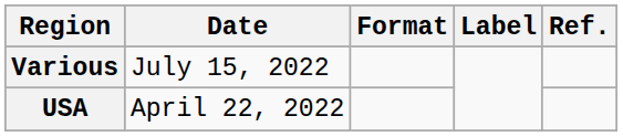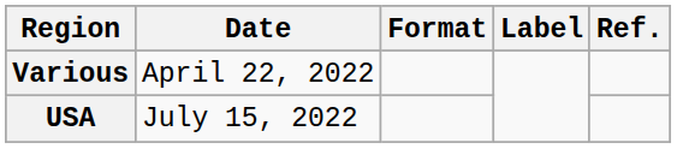 <table class="wikitable plainrowheaders">
 <tr>
 <th scope="col">Region</th>
 <th scope="col">Date</th>
 <th scope="col">Format</th>
 <th scope="col">Label</th>
 <th scope="col">Ref.</th>
 </tr>
 <tr>
 <th scope="row">Various</th>
-<td>July 15, 2022</td>
+<td>April 22, 2022</td>
 <td></td>
 <td rowspan="2"></td>
 <td></td>
 </tr>
 <tr>
 <th scope="row">USA</th>
-<td>April 22, 2022</td>
+<td>July 15, 2022</td>
 <td></td>
 <td></td>
 </tr>
 </table>
